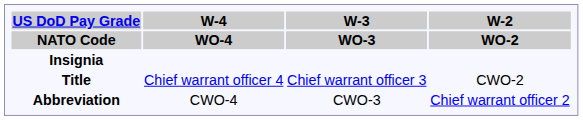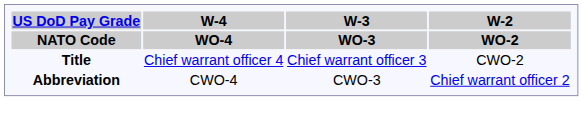 <table style="border:1px solid #8888aa; background:#f7f8ff; padding:5px; font-size:95%; margin:0 12px 12px 0;">
 <tr style="background:#ccc;">
 <th><a href='#'>US DoD Pay Grade</a></th>
 <th>W-4</th>
 <th>W-3</th>
 <th>W-2</th>
 </tr>
 <tr style="background:#ccc;""text-align:center;">
 <th><strong>NATO Code</strong></th>
 <th>WO-4</th>
 <th>WO-3</th>
 <th>WO-2</th>
 </tr>
 <tr style="text-align:center;">
-<td><strong>Insignia</strong></td>
-<td></td>
-<td></td>
-<td></td>
-</tr>
-<tr style="text-align:center;">
 <td><strong>Title</strong></td>
 <td><a href='#'>Chief warrant officer 4</a></td>
 <td><a href='#'>Chief warrant officer 3</a></td>
 <td>CWO-2</td>
 </tr>
 <tr style="text-align:center;">
 <td><strong>Abbreviation</strong></td>
 <td>CWO-4</td>
 <td>CWO-3</td>
 <td><a href='#'>Chief warrant officer 2</a></td>
 </tr>
 </table>
